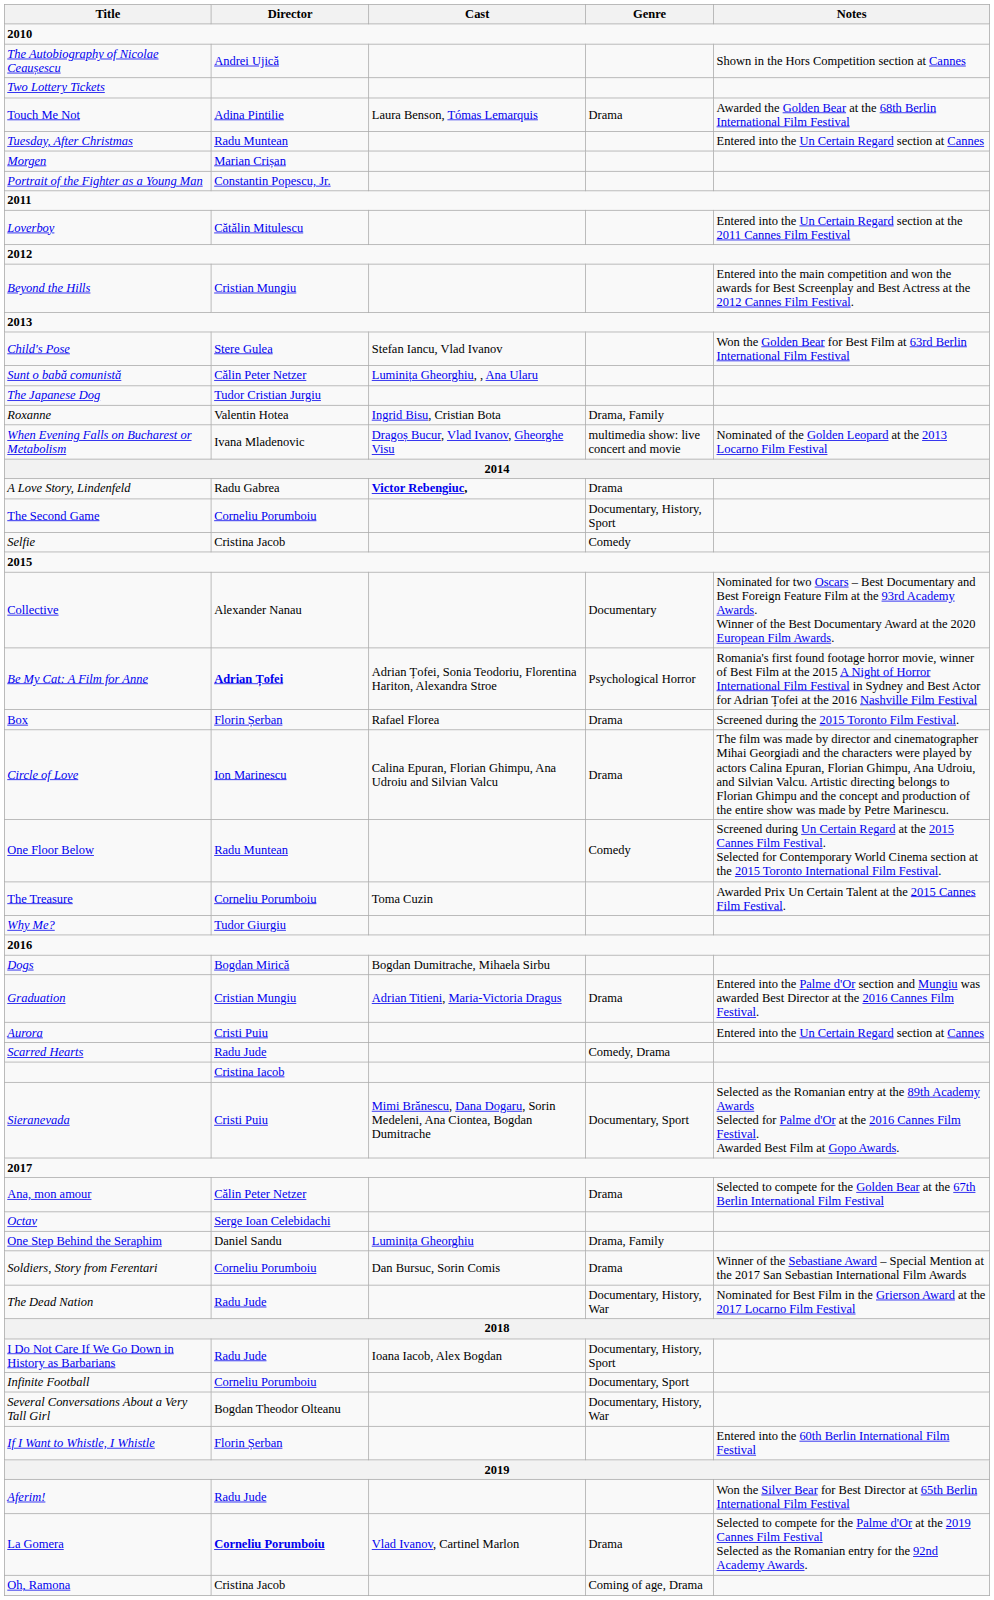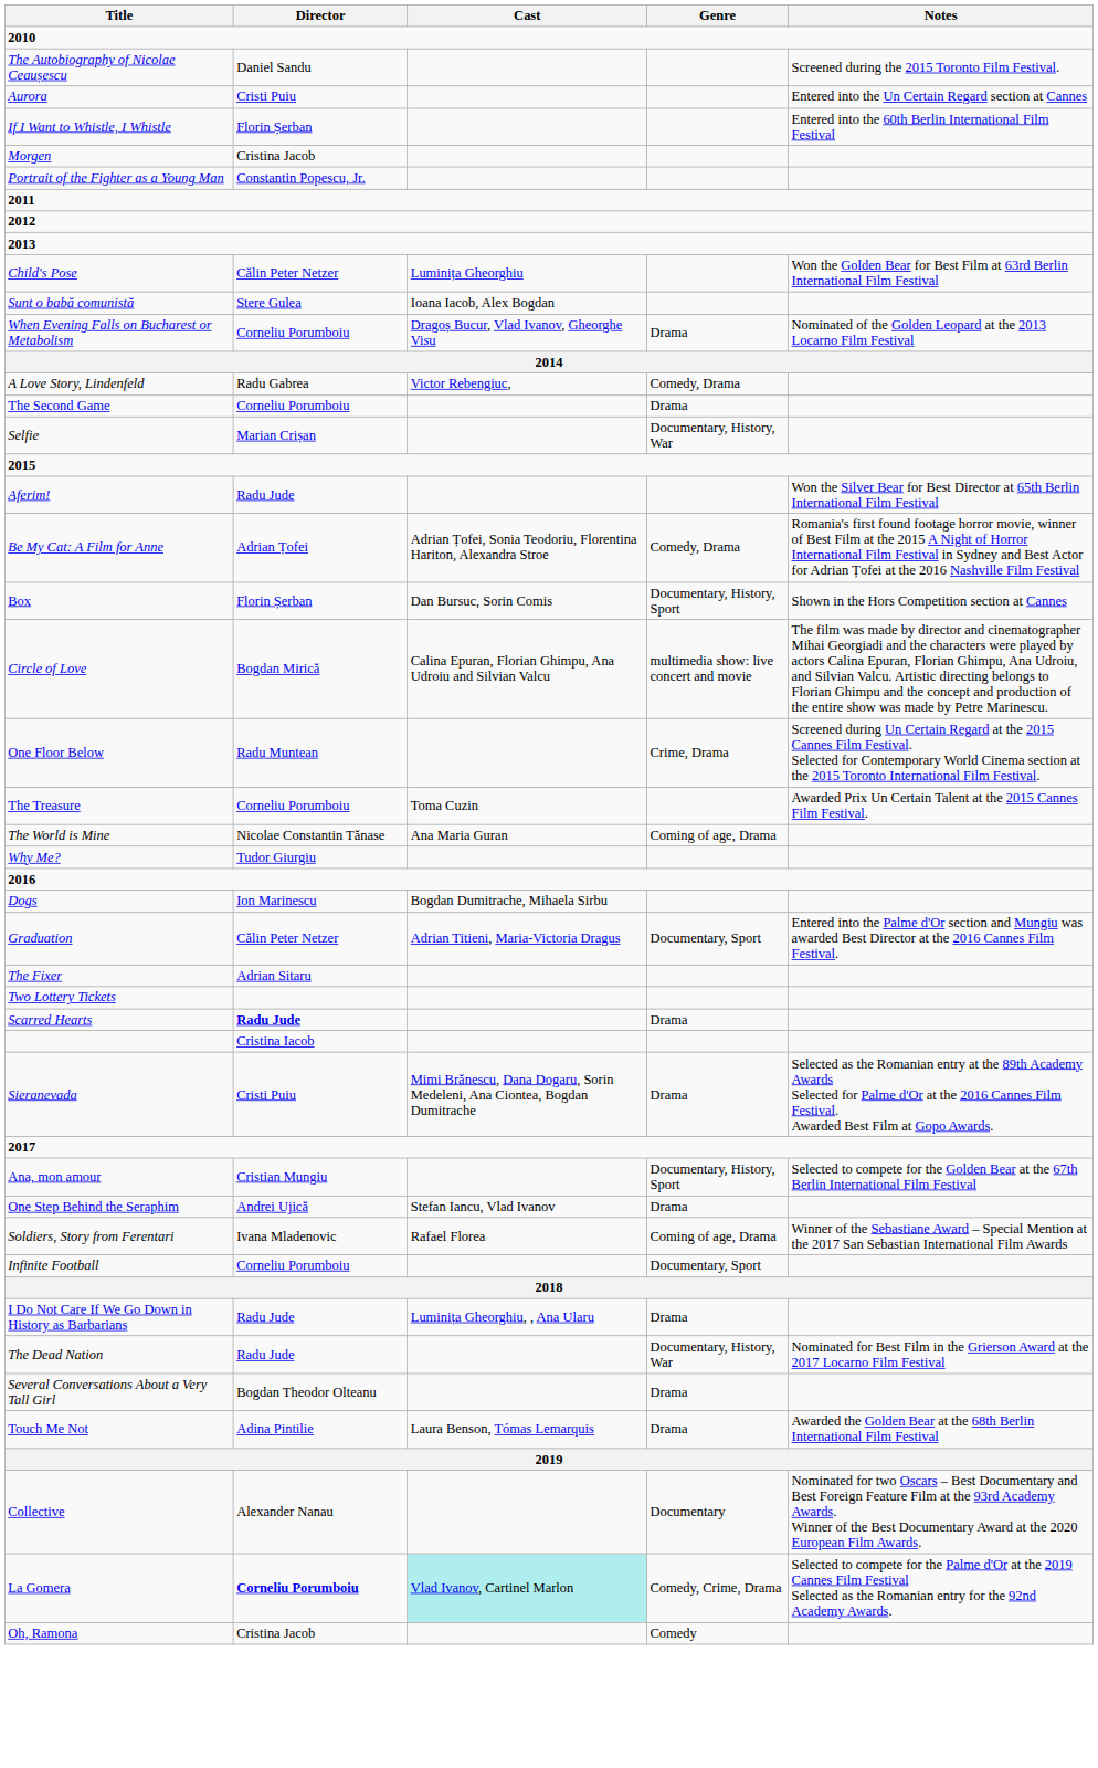 <table class="wikitable sortable" width="100%">
 <tr>
 <th width=21%>Title</th>
 <th width=16%>Director</th>
 <th width=22%>Cast</th>
 <th width=13%>Genre</th>
 <th width=28%>Notes</th>
 </tr>
 <tr>
 <td colspan="5" ><strong>2010</strong></td>
 </tr>
 <tr>
 <td><em><a href='#'>The Autobiography of Nicolae Ceaușescu</a></em></td>
-<td><a href='#'>Andrei Ujică</a></td>
+<td>Daniel Sandu</td>
 <td></td>
 <td></td>
-<td>Shown in the Hors Competition section at <a href='#'>Cannes</a></td>
+<td>Screened during the <a href='#'>2015 Toronto Film Festival</a>.</td>
 </tr>
 <tr>
-<td><em><a href='#'>Two Lottery Tickets</a></em></td>
-<td></td>
-<td></td>
-<td></td>
-<td></td>
-</tr>
-<tr>
-<td><a href='#'>Touch Me Not</a></td>
-<td><a href='#'>Adina Pintilie</a></td>
-<td>Laura Benson, <a href='#'>Tómas Lemarquis</a></td>
-<td>Drama</td>
-<td>Awarded the <a href='#'>Golden Bear</a> at the <a href='#'>68th Berlin International Film Festival</a></td>
-</tr>
-<tr>
-<td><em><a href='#'>Tuesday, After Christmas</a></em></td>
-<td><a href='#'>Radu Muntean</a></td>
+<td><em><a href='#'>Aurora</a></em></td>
+<td><a href='#'>Cristi Puiu</a></td>
 <td></td>
 <td></td>
 <td>Entered into the <a href='#'>Un Certain Regard</a> section at <a href='#'>Cannes</a></td>
 </tr>
 <tr>
+<td><em><a href='#'>If I Want to Whistle, I Whistle</a></em></td>
+<td><a href='#'>Florin Șerban</a></td>
+<td></td>
+<td></td>
+<td>Entered into the <a href='#'>60th Berlin International Film Festival</a></td>
+</tr>
+<tr>
 <td><em><a href='#'>Morgen</a></em></td>
-<td><a href='#'>Marian Crișan</a></td>
+<td>Cristina Jacob</td>
 <td></td>
 <td></td>
 <td></td>
 </tr>
 <tr>
 <td><em><a href='#'>Portrait of the Fighter as a Young Man</a></em></td>
 <td><a href='#'>Constantin Popescu, Jr.</a></td>
 <td></td>
 <td></td>
 <td></td>
 </tr>
 <tr>
 <td colspan="5" ><strong>2011</strong></td>
 </tr>
 <tr>
-<td><em><a href='#'>Loverboy</a></em></td>
-<td><a href='#'>Cătălin Mitulescu</a></td>
-<td></td>
-<td></td>
-<td>Entered into the <a href='#'>Un Certain Regard</a> section at the <a href='#'>2011 Cannes Film Festival</a></td>
-</tr>
-<tr>
 <td colspan="5" ><strong>2012</strong></td>
-</tr>
-<tr>
-<td><em><a href='#'>Beyond the Hills</a></em></td>
-<td><a href='#'>Cristian Mungiu</a></td>
-<td></td>
-<td></td>
-<td>Entered into the main competition and won the awards for Best Screenplay and Best Actress at the <a href='#'>2012 Cannes Film Festival</a>.</td>
 </tr>
 <tr>
 <td colspan="5" ><strong>2013</strong></td>
 </tr>
 <tr>
 <td><em><a href='#'>Child's Pose</a></em></td>
-<td><a href='#'>Stere Gulea</a></td>
-<td>Stefan Iancu, Vlad Ivanov</td>
+<td><a href='#'>Călin Peter Netzer</a></td>
+<td><a href='#'>Luminița Gheorghiu</a></td>
 <td></td>
 <td>Won the <a href='#'>Golden Bear</a> for Best Film at <a href='#'>63rd Berlin International Film Festival</a></td>
 </tr>
 <tr>
 <td><em><a href='#'>Sunt o babă comunistă</a></em></td>
-<td><a href='#'>Călin Peter Netzer</a></td>
-<td><a href='#'>Luminița Gheorghiu</a>, , <a href='#'>Ana Ularu</a></td>
+<td><a href='#'>Stere Gulea</a></td>
+<td>Ioana Iacob, Alex Bogdan</td>
 <td></td>
 <td></td>
 </tr>
 <tr>
-<td><em><a href='#'>The Japanese Dog</a></em></td>
-<td><a href='#'>Tudor Cristian Jurgiu</a></td>
-<td></td>
-<td></td>
-<td></td>
-</tr>
-<tr>
-<td><em>Roxanne</em></td>
-<td>Valentin Hotea</td>
-<td><a href='#'>Ingrid Bisu</a>, Cristian Bota</td>
-<td>Drama, Family</td>
-<td></td>
-</tr>
-<tr>
 <td><em><a href='#'>When Evening Falls on Bucharest or Metabolism</a></em></td>
-<td>Ivana Mladenovic</td>
+<td><a href='#'>Corneliu Porumboiu</a></td>
 <td><a href='#'>Dragoș Bucur</a>, <a href='#'>Vlad Ivanov</a>, <a href='#'>Gheorghe Visu</a></td>
-<td>multimedia show: live concert and movie</td>
+<td>Drama</td>
 <td>Nominated of the <a href='#'>Golden Leopard</a> at the <a href='#'>2013 Locarno Film Festival</a></td>
 </tr>
 <tr>
 <th colspan="5">2014</th>
 </tr>
 <tr>
 <td><em>A Love Story, Lindenfeld</em></td>
 <td>Radu Gabrea</td>
-<td><strong><a href='#'>Victor Rebengiuc</a>, </strong></td>
-<td>Drama</td>
+<td><a href='#'>Victor Rebengiuc</a>, </td>
+<td>Comedy, Drama</td>
 <td></td>
 </tr>
 <tr>
 <td><a href='#'>The Second Game</a></td>
 <td><a href='#'>Corneliu Porumboiu</a></td>
 <td></td>
-<td>Documentary, History, Sport</td>
+<td>Drama</td>
 <td></td>
 </tr>
 <tr>
 <td><em>Selfie</em></td>
-<td>Cristina Jacob</td>
+<td><a href='#'>Marian Crișan</a></td>
 <td></td>
-<td>Comedy</td>
+<td>Documentary, History, War</td>
 <td></td>
 </tr>
 <tr>
 <td colspan="5" ><strong>2015</strong></td>
 </tr>
 <tr>
-<td><a href='#'>Collective</a></td>
-<td>Alexander Nanau</td>
+<td><em><a href='#'>Aferim!</a></em></td>
+<td><a href='#'>Radu Jude</a></td>
 <td></td>
-<td>Documentary</td>
-<td>Nominated for two <a href='#'>Oscars</a> – Best Documentary and Best Foreign Feature Film at the <a href='#'>93rd Academy Awards</a>.<br>Winner of the Best Documentary Award at the 2020 <a href='#'>European Film Awards</a>.</td>
+<td></td>
+<td>Won the <a href='#'>Silver Bear</a> for Best Director at <a href='#'>65th Berlin International Film Festival</a></td>
 </tr>
 <tr>
 <td><em><a href='#'>Be My Cat: A Film for Anne</a></em></td>
-<td><strong><a href='#'>Adrian Țofei</a></strong></td>
+<td><a href='#'>Adrian Țofei</a></td>
 <td>Adrian Țofei, Sonia Teodoriu, Florentina Hariton, Alexandra Stroe</td>
-<td>Psychological Horror</td>
+<td>Comedy, Drama</td>
 <td>Romania's first found footage horror movie, winner of Best Film at the 2015 <a href='#'>A Night of Horror International Film Festival</a> in Sydney and Best Actor for Adrian Țofei at the 2016 <a href='#'>Nashville Film Festival</a></td>
 </tr>
 <tr>
 <td><a href='#'>Box</a></td>
 <td><a href='#'>Florin Șerban</a></td>
-<td>Rafael Florea</td>
-<td>Drama</td>
-<td>Screened during the <a href='#'>2015 Toronto Film Festival</a>.</td>
+<td>Dan Bursuc, Sorin Comis</td>
+<td>Documentary, History, Sport</td>
+<td>Shown in the Hors Competition section at <a href='#'>Cannes</a></td>
 </tr>
 <tr>
 <td><em><a href='#'>Circle of Love</a></em></td>
-<td><a href='#'>Ion Marinescu</a></td>
+<td><a href='#'>Bogdan Mirică</a></td>
 <td>Calina Epuran, Florian Ghimpu, Ana Udroiu and Silvian Valcu</td>
-<td>Drama</td>
+<td>multimedia show: live concert and movie</td>
 <td>The film was made by director and cinematographer Mihai Georgiadi and the characters were played by actors Calina Epuran, Florian Ghimpu, Ana Udroiu, and Silvian Valcu. Artistic directing belongs to Florian Ghimpu and the concept and production of the entire show was made by Petre Marinescu.</td>
 </tr>
 <tr>
 <td><a href='#'>One Floor Below</a></td>
 <td><a href='#'>Radu Muntean</a></td>
 <td></td>
-<td>Comedy</td>
+<td>Crime, Drama</td>
 <td>Screened during <a href='#'>Un Certain Regard</a> at the <a href='#'>2015 Cannes Film Festival</a>.<br>Selected for Contemporary World Cinema section at the <a href='#'>2015 Toronto International Film Festival</a>.</td>
 </tr>
 <tr>
 <td><a href='#'>The Treasure</a></td>
 <td><a href='#'>Corneliu Porumboiu</a></td>
 <td>Toma Cuzin</td>
 <td></td>
 <td>Awarded Prix Un Certain Talent at the <a href='#'>2015 Cannes Film Festival</a>.</td>
+</tr>
+<tr>
+<td><em>The World is Mine</em></td>
+<td>Nicolae Constantin Tănase</td>
+<td>Ana Maria Guran</td>
+<td>Coming of age, Drama</td>
+<td></td>
 </tr>
 <tr>
 <td><em><a href='#'>Why Me?</a></em></td>
 <td><a href='#'>Tudor Giurgiu</a></td>
 <td></td>
 <td></td>
 <td></td>
 </tr>
 <tr>
 <td colspan="5" ><strong>2016</strong></td>
 </tr>
 <tr>
 <td><em><a href='#'>Dogs</a></em></td>
-<td><a href='#'>Bogdan Mirică</a></td>
+<td><a href='#'>Ion Marinescu</a></td>
 <td>Bogdan Dumitrache, Mihaela Sirbu</td>
 <td></td>
 <td></td>
 </tr>
 <tr>
 <td><em><a href='#'>Graduation</a></em></td>
-<td><a href='#'>Cristian Mungiu</a></td>
+<td><a href='#'>Călin Peter Netzer</a></td>
 <td><a href='#'>Adrian Titieni</a>, <a href='#'>Maria-Victoria Dragus</a></td>
-<td>Drama</td>
+<td>Documentary, Sport</td>
 <td>Entered into the <a href='#'>Palme d'Or</a> section and <a href='#'>Mungiu</a> was awarded Best Director at the <a href='#'>2016 Cannes Film Festival</a>.</td>
 </tr>
 <tr>
-<td><em><a href='#'>Aurora</a></em></td>
-<td><a href='#'>Cristi Puiu</a></td>
+<td><em><a href='#'>The Fixer</a></em></td>
+<td><a href='#'>Adrian Sitaru</a></td>
 <td></td>
 <td></td>
-<td>Entered into the <a href='#'>Un Certain Regard</a> section at <a href='#'>Cannes</a></td>
+<td></td>
+</tr>
+<tr>
+<td><em><a href='#'>Two Lottery Tickets</a></em></td>
+<td></td>
+<td></td>
+<td></td>
+<td></td>
 </tr>
 <tr>
 <td><em><a href='#'>Scarred Hearts</a></em></td>
-<td><a href='#'>Radu Jude</a></td>
+<td><strong><a href='#'>Radu Jude</a></strong></td>
 <td></td>
-<td>Comedy, Drama</td>
+<td>Drama</td>
 <td></td>
 </tr>
 <tr>
 <td><em></em></td>
 <td><a href='#'>Cristina Iacob</a></td>
 <td></td>
 <td></td>
 <td></td>
 </tr>
 <tr>
 <td><em><a href='#'>Sieranevada</a></em></td>
 <td><a href='#'>Cristi Puiu</a></td>
 <td><a href='#'>Mimi Brănescu</a>, <a href='#'>Dana Dogaru</a>, Sorin Medeleni, Ana Ciontea, Bogdan Dumitrache</td>
-<td>Documentary, Sport</td>
+<td>Drama</td>
 <td>Selected as the Romanian entry at the <a href='#'>89th Academy Awards</a><br>Selected for <a href='#'>Palme d'Or</a> at the <a href='#'>2016 Cannes Film Festival</a>.<br>Awarded Best Film at <a href='#'>Gopo Awards</a>.</td>
 </tr>
 <tr>
 <td colspan="5" ><strong>2017</strong></td>
 </tr>
 <tr>
 <td><a href='#'>Ana, mon amour</a></td>
-<td><a href='#'>Călin Peter Netzer</a></td>
+<td><a href='#'>Cristian Mungiu</a></td>
 <td></td>
-<td>Drama</td>
+<td>Documentary, History, Sport</td>
 <td>Selected to compete for the <a href='#'>Golden Bear</a> at the <a href='#'>67th Berlin International Film Festival</a></td>
 </tr>
 <tr>
-<td><em><a href='#'>Octav</a></em></td>
-<td><a href='#'>Serge Ioan Celebidachi</a></td>
-<td></td>
-<td></td>
-<td></td>
-</tr>
-<tr>
 <td><a href='#'>One Step Behind the Seraphim</a></td>
-<td>Daniel Sandu</td>
-<td><a href='#'>Luminița Gheorghiu</a></td>
-<td>Drama, Family</td>
+<td><a href='#'>Andrei Ujică</a></td>
+<td>Stefan Iancu, Vlad Ivanov</td>
+<td>Drama</td>
 <td></td>
 </tr>
 <tr>
 <td><em>Soldiers, Story from Ferentari</em></td>
+<td>Ivana Mladenovic</td>
+<td>Rafael Florea</td>
+<td>Coming of age, Drama</td>
+<td>Winner of the <a href='#'>Sebastiane Award</a> – Special Mention at the 2017 San Sebastian International Film Awards</td>
+</tr>
+<tr>
+<td><em>Infinite Football</em></td>
 <td><a href='#'>Corneliu Porumboiu</a></td>
-<td>Dan Bursuc, Sorin Comis</td>
+<td></td>
+<td>Documentary, Sport</td>
+<td></td>
+</tr>
+<tr>
+<th colspan="5">2018</th>
+</tr>
+<tr>
+<td><a href='#'>I Do Not Care If We Go Down in History as Barbarians</a></td>
+<td><a href='#'>Radu Jude</a></td>
+<td><a href='#'>Luminița Gheorghiu</a>, , <a href='#'>Ana Ularu</a></td>
 <td>Drama</td>
-<td>Winner of the <a href='#'>Sebastiane Award</a> – Special Mention at the 2017 San Sebastian International Film Awards</td>
+<td></td>
 </tr>
 <tr>
 <td><em>The Dead Nation</em></td>
 <td><a href='#'>Radu Jude</a></td>
 <td></td>
 <td>Documentary, History, War</td>
 <td>Nominated for Best Film in the <a href='#'>Grierson Award</a> at the <a href='#'>2017 Locarno Film Festival</a></td>
 </tr>
 <tr>
-<th colspan="5">2018</th>
-</tr>
-<tr>
-<td><a href='#'>I Do Not Care If We Go Down in History as Barbarians</a></td>
-<td><a href='#'>Radu Jude</a></td>
-<td>Ioana Iacob, Alex Bogdan</td>
-<td>Documentary, History, Sport</td>
+<td><em>Several Conversations About a Very Tall Girl</em></td>
+<td>Bogdan Theodor Olteanu</td>
+<td></td>
+<td>Drama</td>
 <td></td>
 </tr>
 <tr>
-<td><em>Infinite Football</em></td>
-<td><a href='#'>Corneliu Porumboiu</a></td>
-<td></td>
-<td>Documentary, Sport</td>
-<td></td>
-</tr>
-<tr>
-<td><em>Several Conversations About a Very Tall Girl</em></td>
-<td>Bogdan Theodor Olteanu</td>
-<td></td>
-<td>Documentary, History, War</td>
-<td></td>
-</tr>
-<tr>
-<td><em><a href='#'>If I Want to Whistle, I Whistle</a></em></td>
-<td><a href='#'>Florin Șerban</a></td>
-<td></td>
-<td></td>
-<td>Entered into the <a href='#'>60th Berlin International Film Festival</a></td>
+<td><a href='#'>Touch Me Not</a></td>
+<td><a href='#'>Adina Pintilie</a></td>
+<td>Laura Benson, <a href='#'>Tómas Lemarquis</a></td>
+<td>Drama</td>
+<td>Awarded the <a href='#'>Golden Bear</a> at the <a href='#'>68th Berlin International Film Festival</a></td>
 </tr>
 <tr>
 <th colspan="5">2019</th>
 </tr>
 <tr>
-<td><em><a href='#'>Aferim!</a></em></td>
-<td><a href='#'>Radu Jude</a></td>
+<td><a href='#'>Collective</a></td>
+<td>Alexander Nanau</td>
 <td></td>
-<td></td>
-<td>Won the <a href='#'>Silver Bear</a> for Best Director at <a href='#'>65th Berlin International Film Festival</a></td>
+<td>Documentary</td>
+<td>Nominated for two <a href='#'>Oscars</a> – Best Documentary and Best Foreign Feature Film at the <a href='#'>93rd Academy Awards</a>.<br>Winner of the Best Documentary Award at the 2020 <a href='#'>European Film Awards</a>.</td>
 </tr>
 <tr>
 <td><a href='#'>La Gomera</a></td>
 <td><strong><a href='#'>Corneliu Porumboiu</a></strong></td>
-<td><a href='#'>Vlad Ivanov</a>, Cartinel Marlon</td>
-<td>Drama</td>
+<td style="background: paleturquoise;"><a href='#'>Vlad Ivanov</a>, Cartinel Marlon</td>
+<td>Comedy, Crime, Drama</td>
 <td>Selected to compete for the <a href='#'>Palme d'Or</a> at the <a href='#'>2019 Cannes Film Festival</a><br>Selected as the Romanian entry for the <a href='#'>92nd Academy Awards</a>.</td>
 </tr>
 <tr>
 <td><a href='#'>Oh, Ramona</a></td>
 <td>Cristina Jacob</td>
 <td></td>
-<td>Coming of age, Drama</td>
+<td>Comedy</td>
 <td></td>
 </tr>
 </table>
